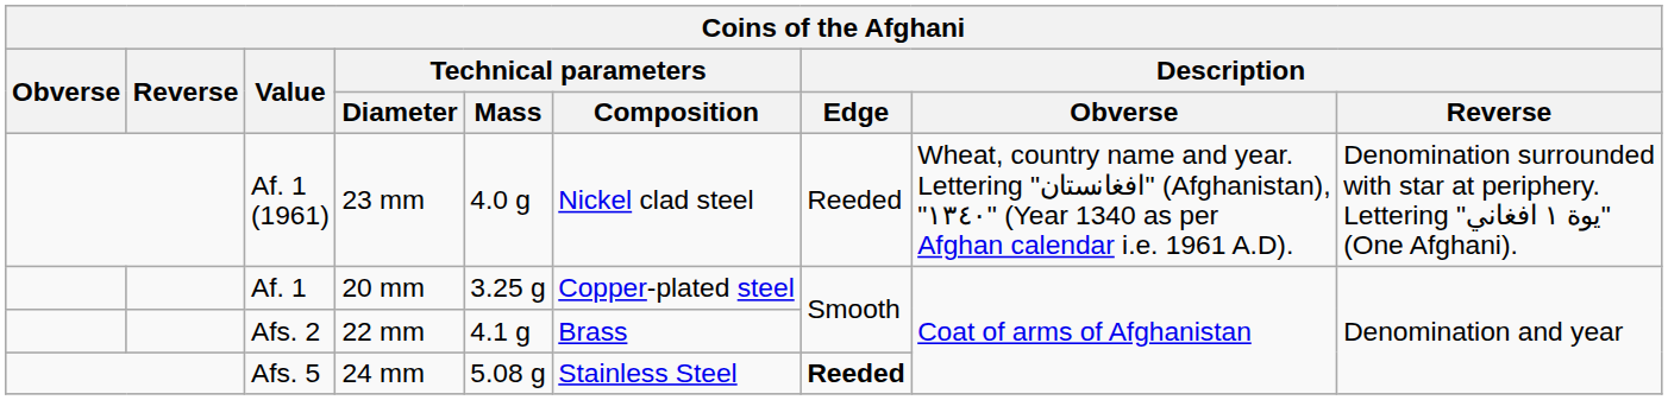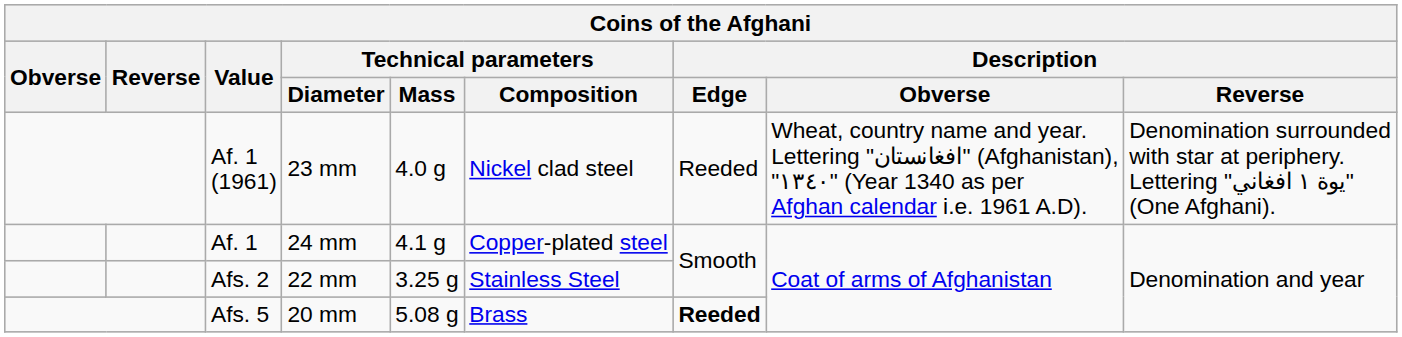 <table class="wikitable" style="font-size: 90%">
 <tr>
 <th colspan="13">Coins of the Afghani</th>
 </tr>
 <tr>
 <th rowspan="2">Obverse</th>
 <th rowspan="2">Reverse</th>
 <th rowspan="2">Value</th>
 <th colspan="3">Technical parameters</th>
 <th colspan="3">Description</th>
 </tr>
 <tr>
 <th>Diameter</th>
 <th>Mass</th>
 <th>Composition</th>
 <th>Edge</th>
 <th>Obverse</th>
 <th>Reverse</th>
 </tr>
 <tr>
 <td colspan=2></td>
 <td>Af. 1 <br>(1961)</td>
 <td>23 mm</td>
 <td>4.0 g</td>
 <td><a href='#'>Nickel</a> clad steel</td>
 <td>Reeded</td>
 <td>Wheat, country name and year. <br>Lettering "افغانستان" (Afghanistan),<br> "١٣٤٠" (Year 1340 as per<br><a href='#'>Afghan calendar</a> i.e. 1961 A.D).</td>
 <td>Denomination surrounded<br>with star at periphery.<br>Lettering "یوة ١ افغاني"<br>(One Afghani).</td>
 </tr>
 <tr>
 <td></td>
 <td></td>
 <td>Af. 1</td>
-<td>20 mm</td>
-<td>3.25 g</td>
+<td>24 mm</td>
+<td>4.1 g</td>
 <td><a href='#'>Copper</a>-plated <a href='#'>steel</a></td>
 <td rowspan="2">Smooth</td>
 <td rowspan="3"><a href='#'>Coat of arms of Afghanistan</a></td>
 <td rowspan="3">Denomination and year</td>
 </tr>
 <tr>
 <td></td>
 <td></td>
 <td>Afs. 2</td>
 <td>22 mm</td>
-<td>4.1 g</td>
-<td><a href='#'>Brass</a></td>
+<td>3.25 g</td>
+<td><a href='#'>Stainless Steel</a></td>
 </tr>
 <tr>
 <td colspan=2></td>
 <td>Afs. 5</td>
-<td>24 mm</td>
+<td>20 mm</td>
 <td>5.08 g</td>
-<td><a href='#'>Stainless Steel</a></td>
+<td><a href='#'>Brass</a></td>
 <td><strong>Reeded</strong></td>
 </tr>
 </table>
